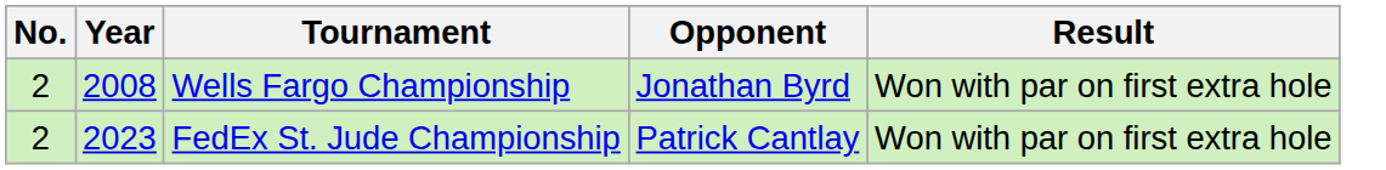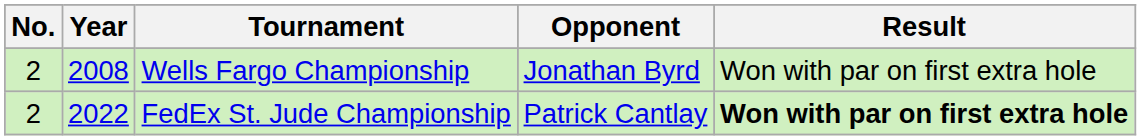 <table class="wikitable" style="font-size:95%;">
 <tr>
 <th>No.</th>
 <th>Year</th>
 <th>Tournament</th>
 <th>Opponent</th>
 <th>Result</th>
 </tr>
 <tr style="background:#D0F0C0;">
 <td align=center>2</td>
 <td><a href='#'>2008</a></td>
 <td><a href='#'>Wells Fargo Championship</a></td>
 <td> <a href='#'>Jonathan Byrd</a></td>
 <td>Won with par on first extra hole</td>
 </tr>
 <tr style="background:#D0F0C0;">
 <td align=center>2</td>
-<td><a href='#'>2023</a></td>
+<td><a href='#'>2022</a></td>
 <td><a href='#'>FedEx St. Jude Championship</a></td>
 <td> <a href='#'>Patrick Cantlay</a></td>
-<td>Won with par on first extra hole</td>
+<td><strong>Won with par on first extra hole</strong></td>
 </tr>
 </table>
